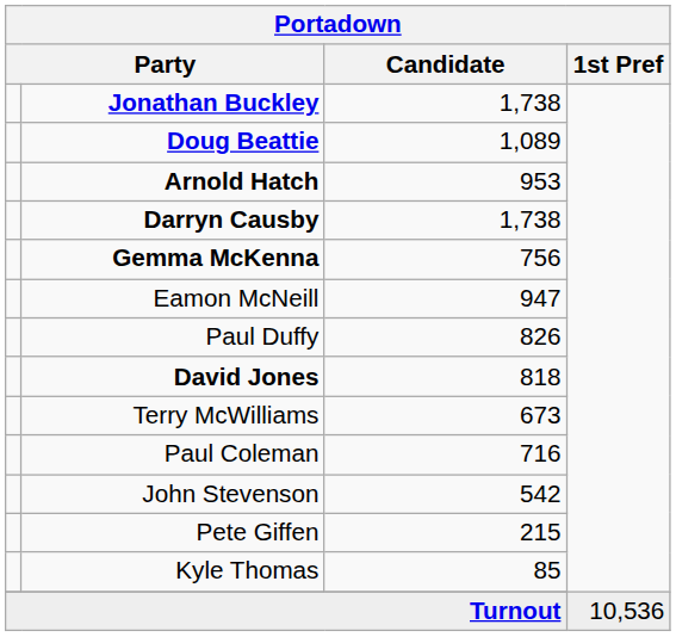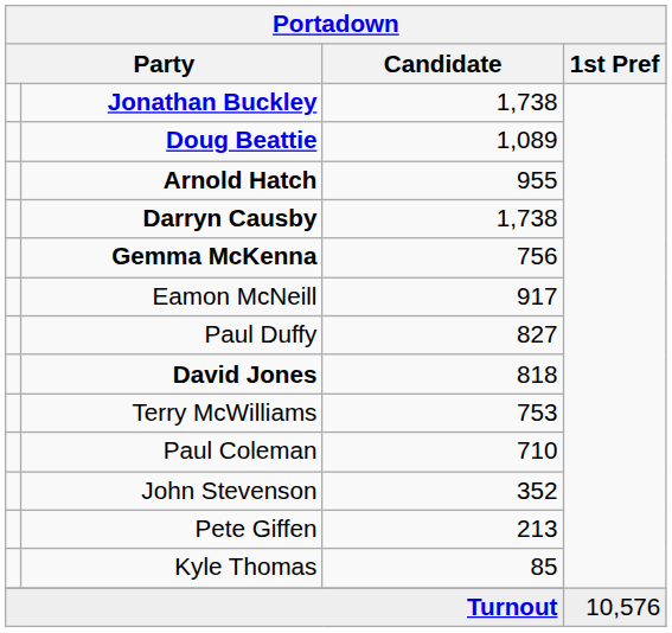 <table class="wikitable">
 <tr>
 <th colspan="4" align="center"><a href='#'>Portadown</a></th>
 </tr>
 <tr>
 <th colspan="2" align="center" width=200>Party</th>
 <th width=150>Candidate</th>
 <th width=60>1st Pref</th>
 </tr>
 <tr>
 <td></td>
 <td align="right"><strong><a href='#'>Jonathan Buckley</a></strong></td>
 <td align="right">1,738</td>
 </tr>
 <tr>
 <td></td>
 <td align="right"><strong><a href='#'>Doug Beattie</a></strong></td>
 <td align="right">1,089</td>
 </tr>
 <tr>
 <td></td>
 <td align="right"><strong>Arnold Hatch</strong></td>
-<td align="right">953</td>
+<td align="right">955</td>
 </tr>
 <tr>
 <td></td>
 <td align="right"><strong>Darryn Causby</strong></td>
 <td align="right">1,738</td>
 </tr>
 <tr>
 <td></td>
 <td align="right"><strong>Gemma McKenna</strong></td>
 <td align="right">756</td>
 </tr>
 <tr>
 <td></td>
 <td align="right">Eamon McNeill</td>
-<td align="right">947</td>
+<td align="right">917</td>
 </tr>
 <tr>
 <td></td>
 <td align="right">Paul Duffy</td>
-<td align="right">826</td>
+<td align="right">827</td>
 </tr>
 <tr>
 <td></td>
 <td align="right"><strong>David Jones</strong></td>
 <td align="right">818</td>
 </tr>
 <tr>
 <td></td>
 <td align="right">Terry McWilliams</td>
-<td align="right">673</td>
+<td align="right">753</td>
 </tr>
 <tr>
 <td></td>
 <td align="right">Paul Coleman</td>
-<td align="right">716</td>
+<td align="right">710</td>
 </tr>
 <tr>
 <td></td>
 <td align="right">John Stevenson</td>
-<td align="right">542</td>
+<td align="right">352</td>
 </tr>
 <tr>
 <td></td>
 <td align="right">Pete Giffen</td>
-<td align="right">215</td>
+<td align="right">213</td>
 </tr>
 <tr>
 <td></td>
 <td align="right">Kyle Thomas</td>
 <td align="right">85</td>
 </tr>
 <tr>
 </tr>
 <tr bgcolor="EEEEEE">
 <td colspan=3 align="right"><strong><a href='#'>Turnout</a></strong></td>
-<td align="right">10,536</td>
+<td align="right">10,576</td>
 </tr>
 </table>
